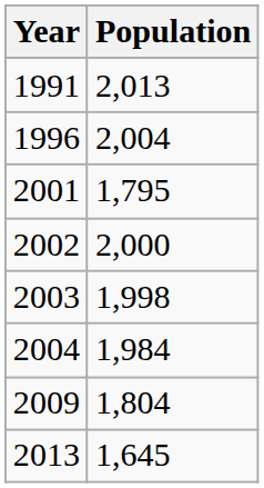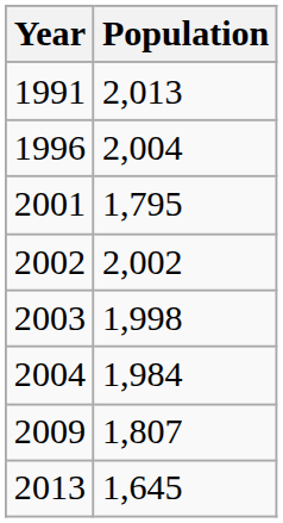 <table class="wikitable">
 <tr>
 <th>Year</th>
 <th>Population</th>
 </tr>
 <tr>
 <td>1991</td>
 <td>2,013</td>
 </tr>
 <tr>
 <td>1996</td>
 <td>2,004</td>
 </tr>
 <tr>
 <td>2001</td>
 <td>1,795</td>
 </tr>
 <tr>
 <td>2002</td>
-<td>2,000</td>
+<td>2,002</td>
 </tr>
 <tr>
 <td>2003</td>
 <td>1,998</td>
 </tr>
 <tr>
 <td>2004</td>
 <td>1,984</td>
 </tr>
 <tr>
 <td>2009</td>
-<td>1,804</td>
+<td>1,807</td>
 </tr>
 <tr>
 <td>2013</td>
 <td>1,645</td>
 </tr>
 </table>
